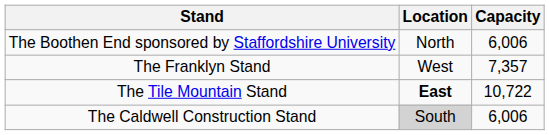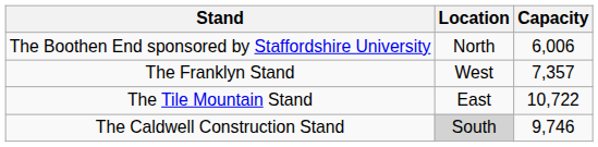 <table class="wikitable" style="text-align:center;margin-left:1em;float:right">
 <tr>
 <th>Stand</th>
 <th>Location</th>
 <th>Capacity</th>
 </tr>
 <tr>
 <td>The Boothen End sponsored by <a href='#'>Staffordshire University</a></td>
 <td>North</td>
 <td>6,006</td>
 </tr>
 <tr>
 <td>The Franklyn Stand</td>
 <td>West</td>
 <td>7,357</td>
 </tr>
 <tr>
 <td>The <a href='#'>Tile Mountain</a> Stand</td>
-<td><strong>East</strong></td>
+<td>East</td>
 <td>10,722</td>
 </tr>
 <tr>
 <td>The Caldwell Construction Stand</td>
 <td style="background: lightgrey;">South</td>
-<td>6,006</td>
+<td>9,746</td>
 </tr>
 </table>
